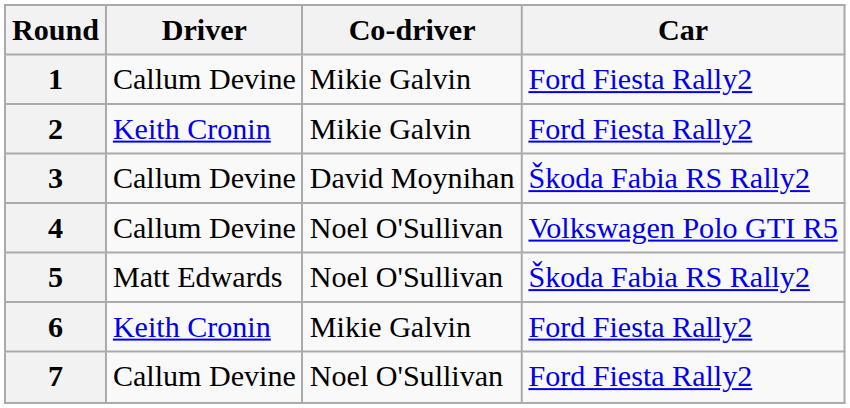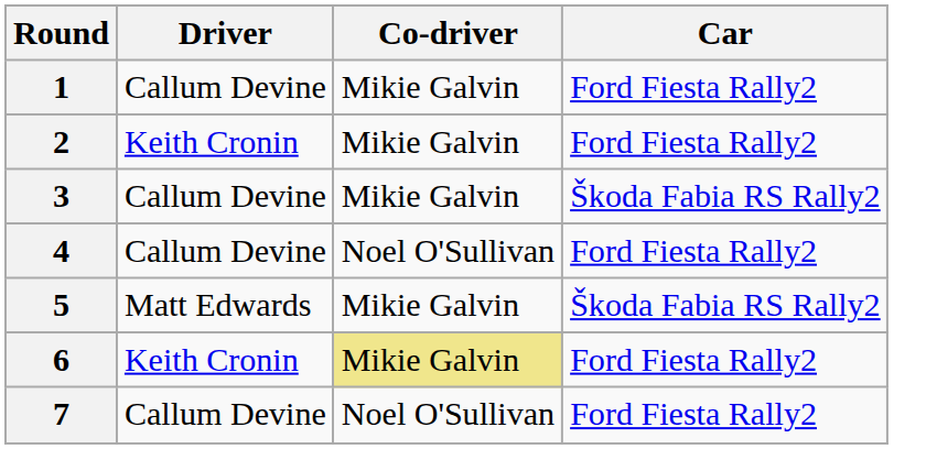 <table class="wikitable" style="font-size: 95%;">
 <tr>
 <th>Round</th>
 <th>Driver</th>
 <th>Co-driver</th>
 <th>Car</th>
 </tr>
 <tr>
 <th>1</th>
 <td>Callum Devine</td>
 <td>Mikie Galvin</td>
 <td><a href='#'>Ford Fiesta Rally2</a></td>
 </tr>
 <tr>
 <th>2</th>
 <td><a href='#'>Keith Cronin</a></td>
 <td>Mikie Galvin</td>
 <td><a href='#'>Ford Fiesta Rally2</a></td>
 </tr>
 <tr>
 <th>3</th>
 <td>Callum Devine</td>
-<td>David Moynihan</td>
+<td>Mikie Galvin</td>
 <td><a href='#'>Škoda Fabia RS Rally2</a></td>
 </tr>
 <tr>
 <th>4</th>
 <td>Callum Devine</td>
 <td>Noel O'Sullivan</td>
-<td><a href='#'>Volkswagen Polo GTI R5</a></td>
+<td><a href='#'>Ford Fiesta Rally2</a></td>
 </tr>
 <tr>
 <th>5</th>
 <td>Matt Edwards</td>
-<td>Noel O'Sullivan</td>
+<td>Mikie Galvin</td>
 <td><a href='#'>Škoda Fabia RS Rally2</a></td>
 </tr>
 <tr>
 <th>6</th>
 <td><a href='#'>Keith Cronin</a></td>
-<td>Mikie Galvin</td>
+<td style="background: khaki;">Mikie Galvin</td>
 <td><a href='#'>Ford Fiesta Rally2</a></td>
 </tr>
 <tr>
 <th>7</th>
 <td>Callum Devine</td>
 <td>Noel O'Sullivan</td>
 <td><a href='#'>Ford Fiesta Rally2</a></td>
 </tr>
 </table>
